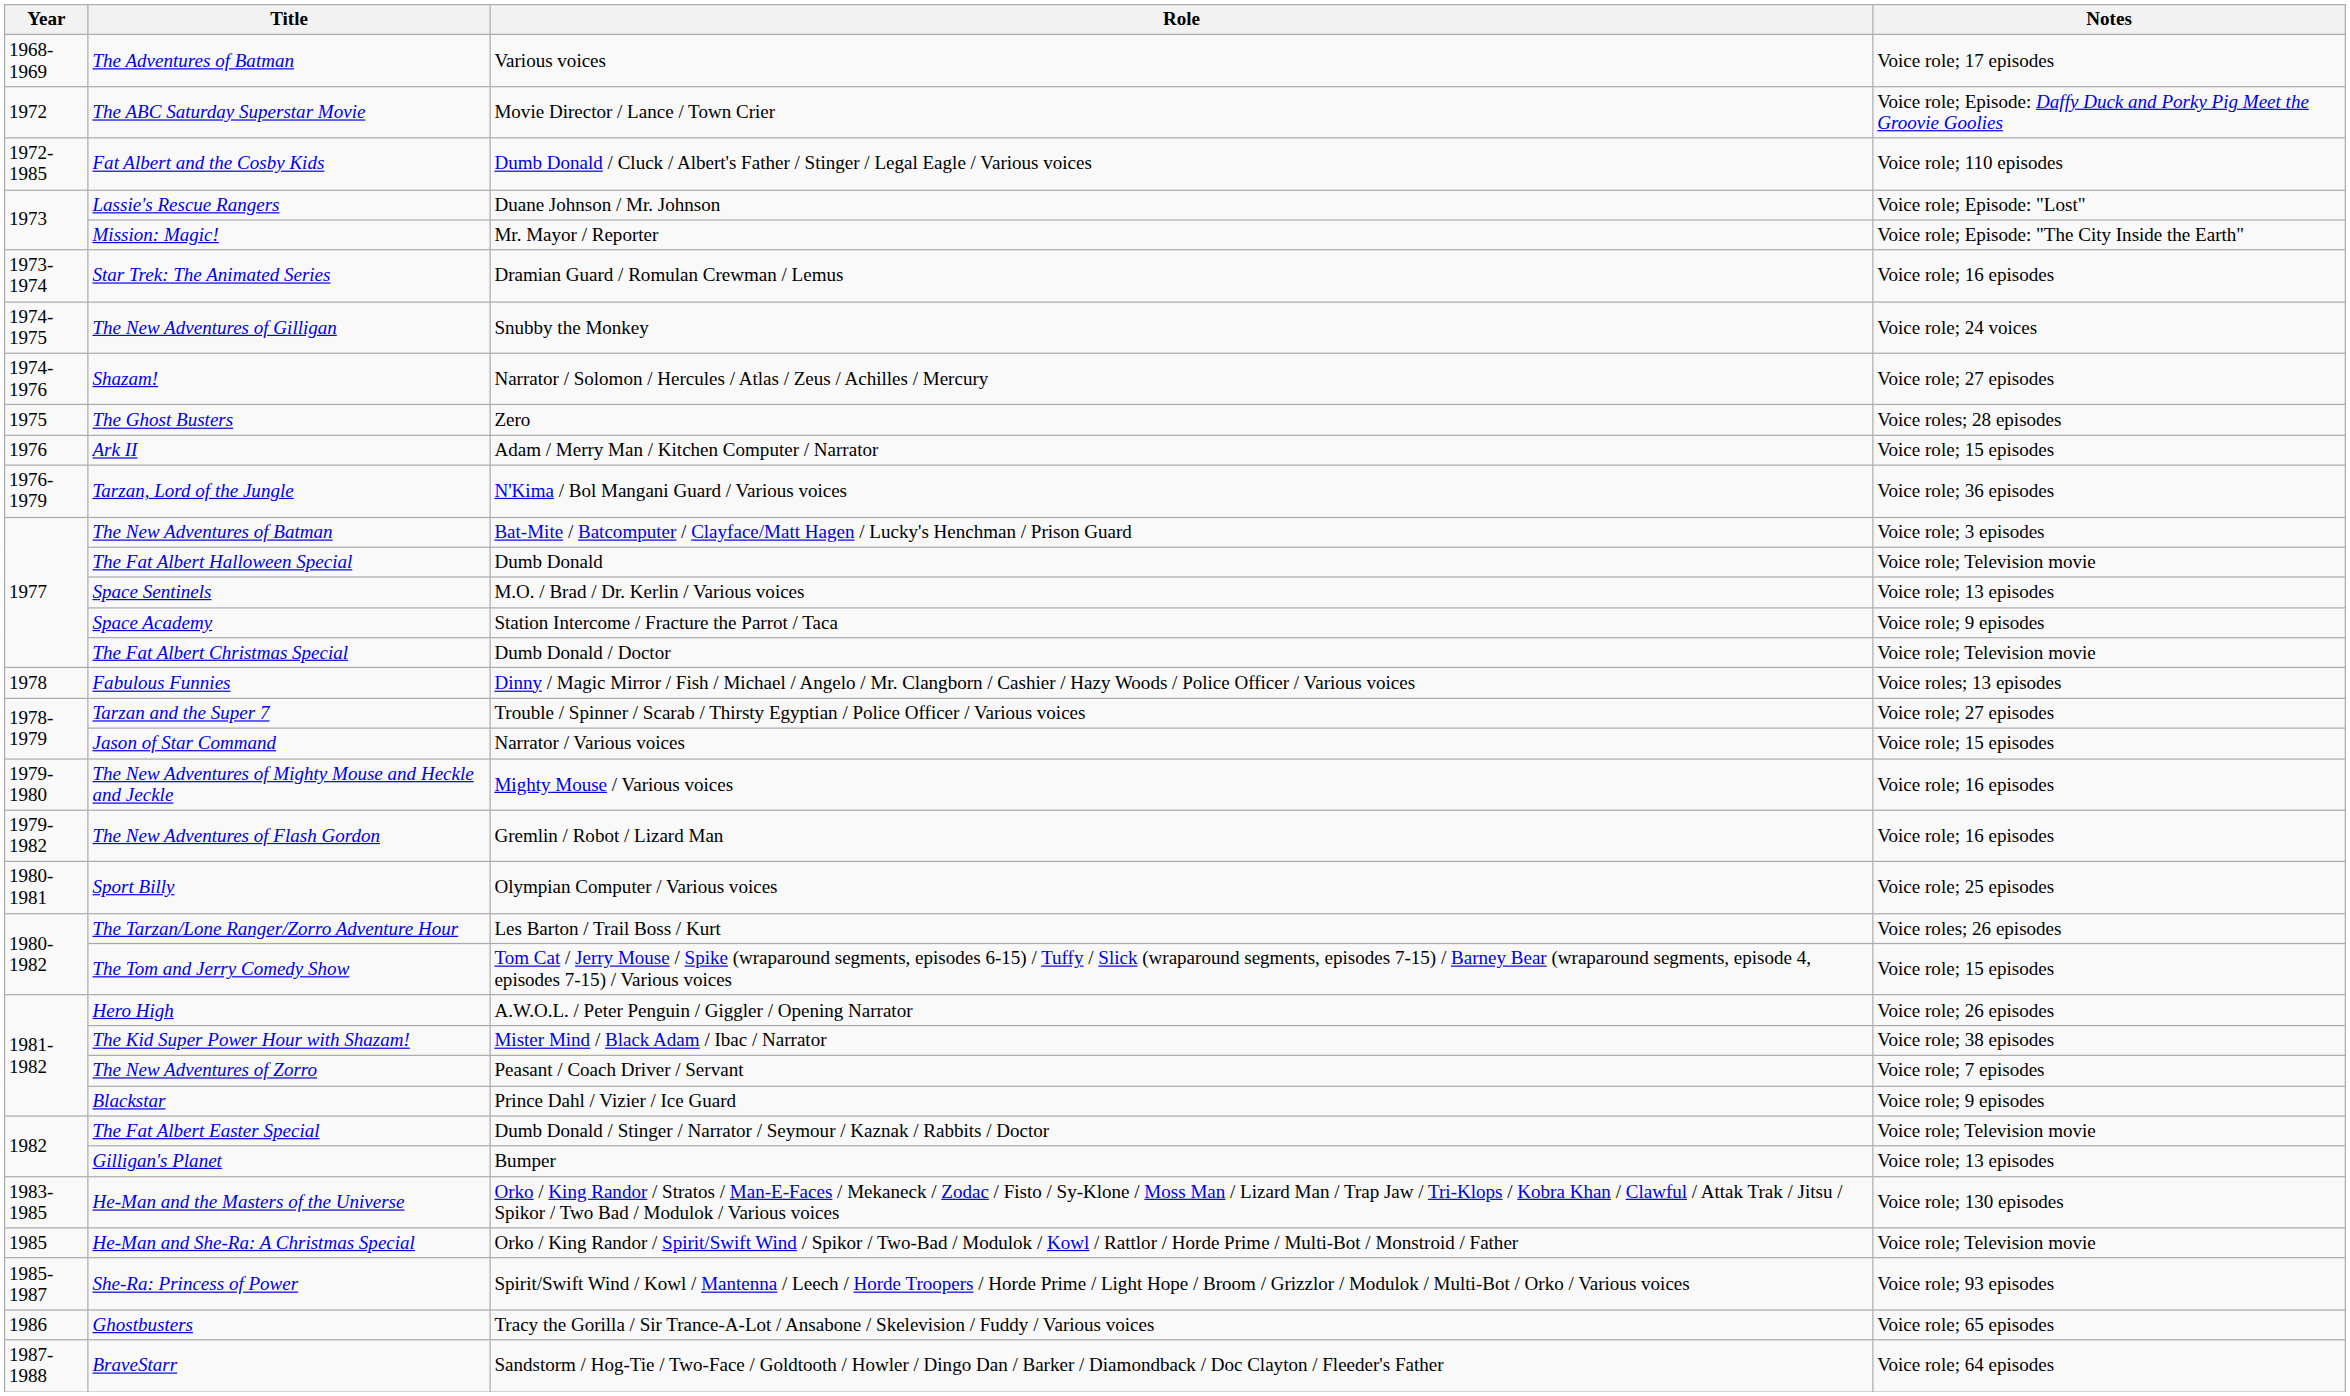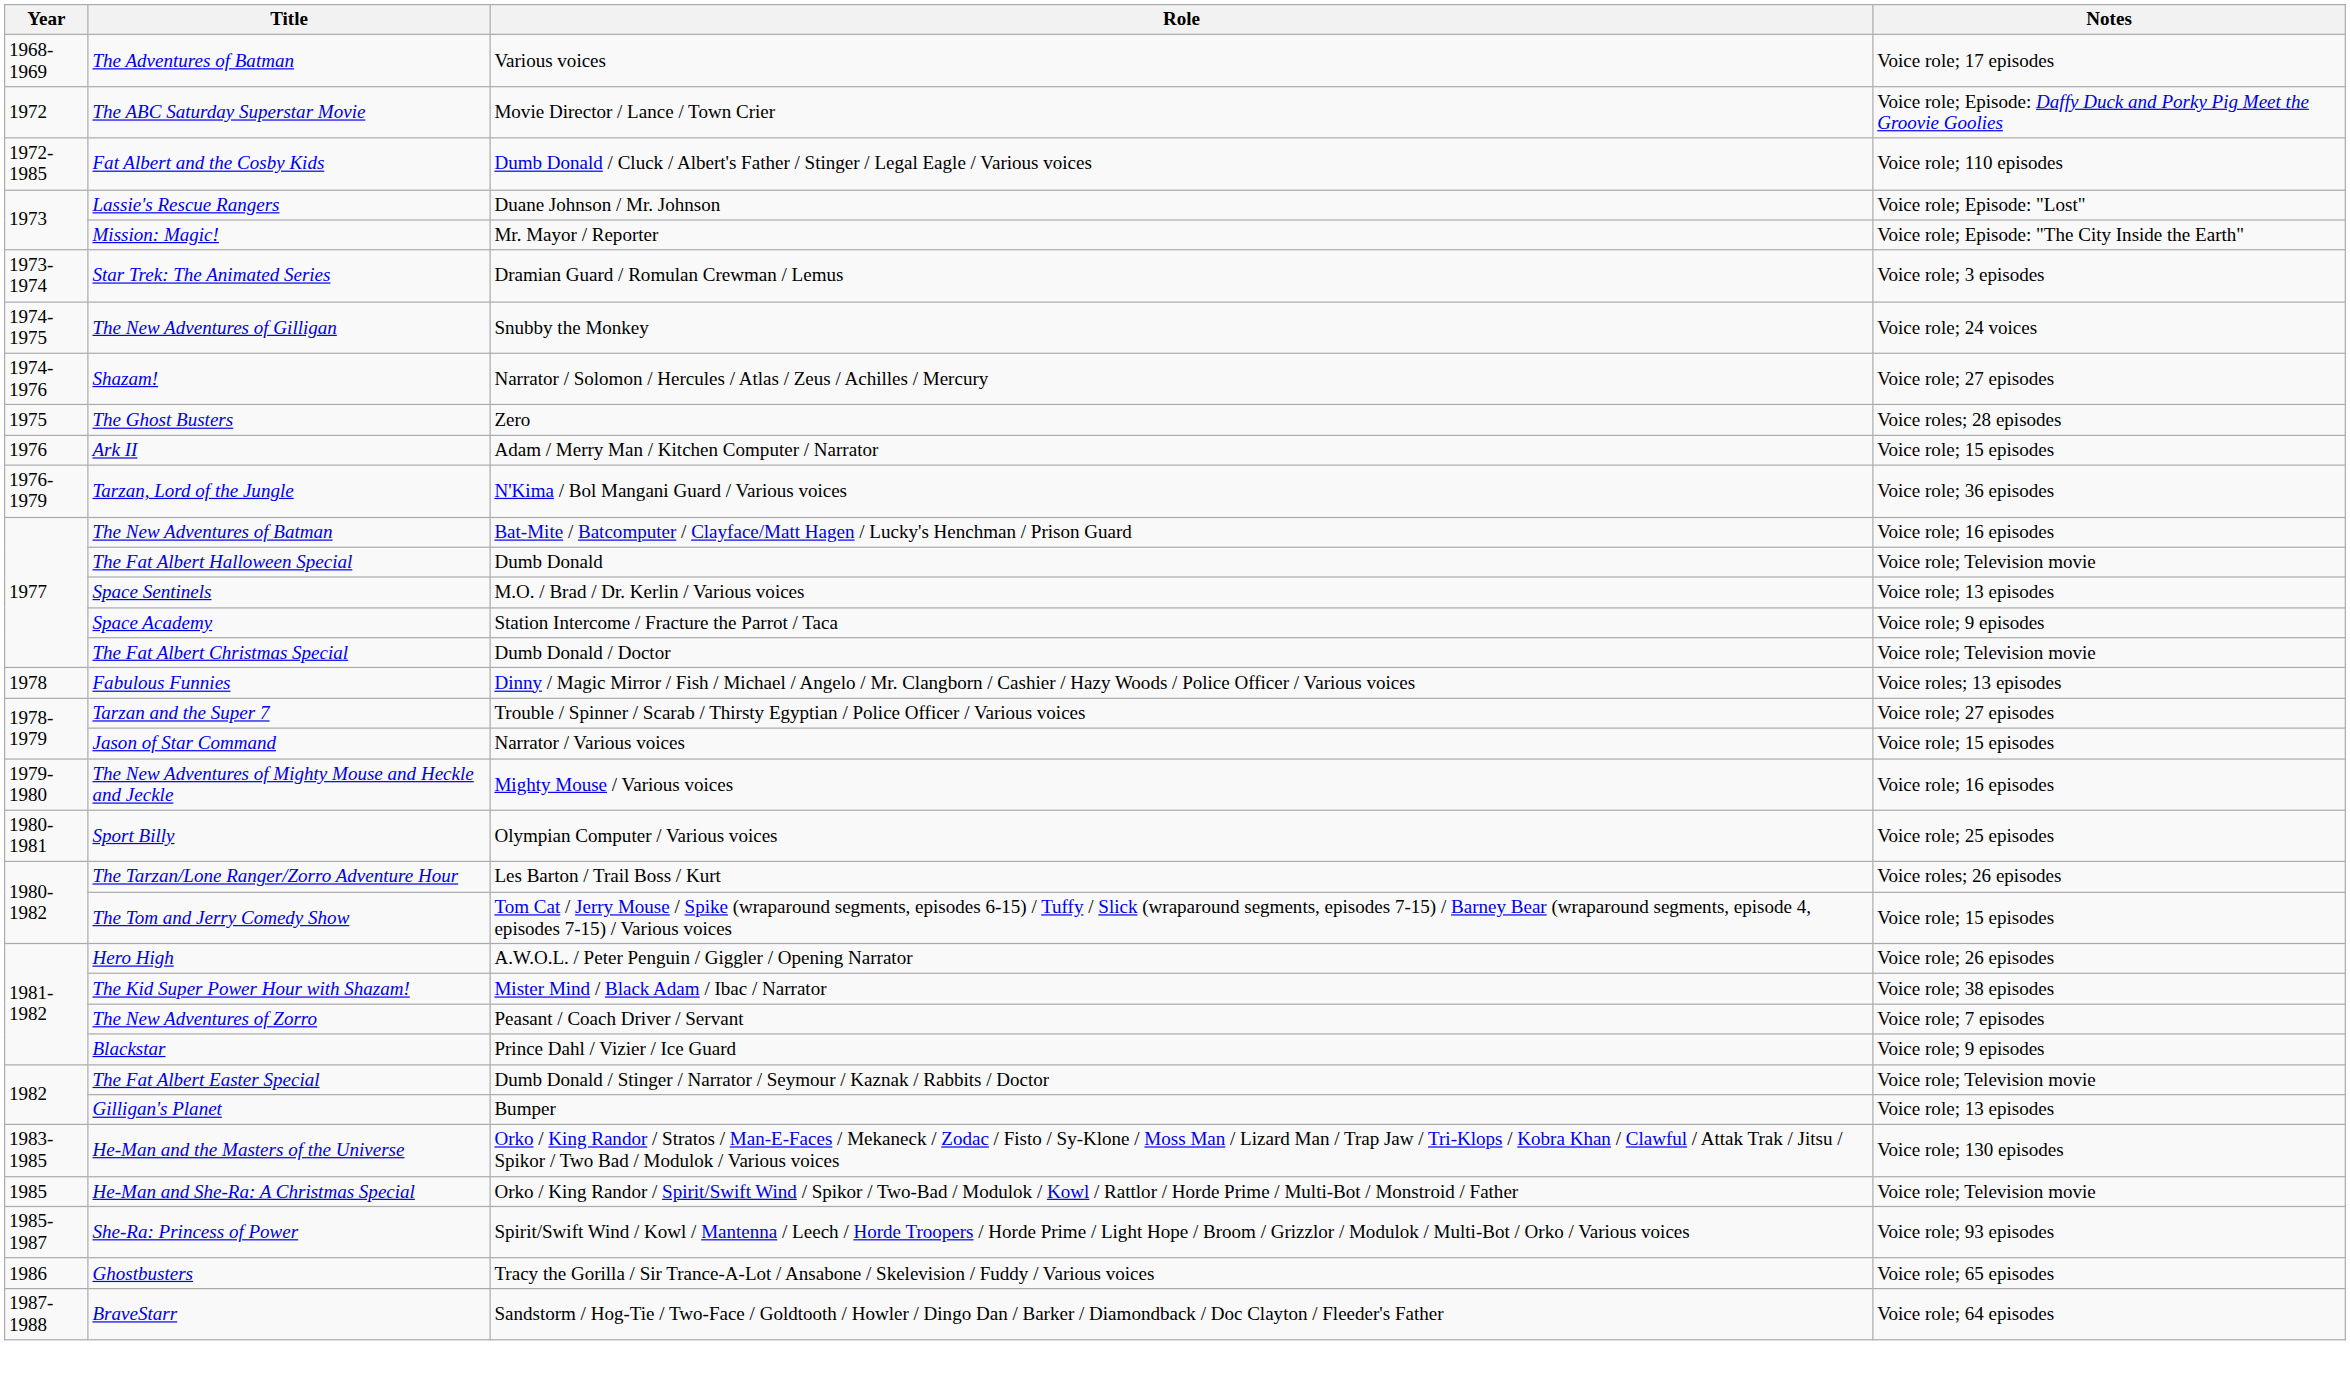 <table class="wikitable">
 <tr>
 <th>Year</th>
 <th>Title</th>
 <th>Role</th>
 <th>Notes</th>
 </tr>
 <tr>
 <td>1968-1969</td>
 <td><em><a href='#'>The Adventures of Batman</a></em></td>
 <td>Various voices</td>
 <td>Voice role; 17 episodes</td>
 </tr>
 <tr>
 <td>1972</td>
 <td><em><a href='#'>The ABC Saturday Superstar Movie</a></em></td>
 <td>Movie Director / Lance / Town Crier</td>
 <td>Voice role; Episode: <em><a href='#'>Daffy Duck and Porky Pig Meet the Groovie Goolies</a></em></td>
 </tr>
 <tr>
 <td>1972-1985</td>
 <td><em><a href='#'>Fat Albert and the Cosby Kids</a></em></td>
 <td><a href='#'>Dumb Donald</a> / Cluck / Albert's Father / Stinger / Legal Eagle / Various voices</td>
 <td>Voice role; 110 episodes</td>
 </tr>
 <tr>
 <td rowspan="2">1973</td>
 <td><em><a href='#'>Lassie's Rescue Rangers</a></em></td>
 <td>Duane Johnson / Mr. Johnson</td>
 <td>Voice role; Episode: "Lost"</td>
 </tr>
 <tr>
 <td><em><a href='#'>Mission: Magic!</a></em></td>
 <td>Mr. Mayor / Reporter</td>
 <td>Voice role; Episode: "The City Inside the Earth"</td>
 </tr>
 <tr>
 <td>1973-1974</td>
 <td><em><a href='#'>Star Trek: The Animated Series</a></em></td>
 <td>Dramian Guard / Romulan Crewman / Lemus</td>
-<td>Voice role; 16 episodes</td>
+<td>Voice role; 3 episodes</td>
 </tr>
 <tr>
 <td>1974-1975</td>
 <td><em><a href='#'>The New Adventures of Gilligan</a></em></td>
 <td>Snubby the Monkey</td>
 <td>Voice role; 24 voices</td>
 </tr>
 <tr>
 <td>1974-1976</td>
 <td><em><a href='#'>Shazam!</a></em></td>
 <td>Narrator / Solomon / Hercules / Atlas / Zeus / Achilles / Mercury</td>
 <td>Voice role; 27 episodes</td>
 </tr>
 <tr>
 <td>1975</td>
 <td><em><a href='#'>The Ghost Busters</a></em></td>
 <td>Zero</td>
 <td>Voice roles; 28 episodes</td>
 </tr>
 <tr>
 <td>1976</td>
 <td><em><a href='#'>Ark II</a></em></td>
 <td>Adam / Merry Man / Kitchen Computer / Narrator</td>
 <td>Voice role; 15 episodes</td>
 </tr>
 <tr>
 <td>1976-1979</td>
 <td><em><a href='#'>Tarzan, Lord of the Jungle</a></em></td>
 <td><a href='#'>N'Kima</a> / Bol Mangani Guard / Various voices</td>
 <td>Voice role; 36 episodes</td>
 </tr>
 <tr>
 <td rowspan="5">1977</td>
 <td><em><a href='#'>The New Adventures of Batman</a></em></td>
 <td><a href='#'>Bat-Mite</a> / <a href='#'>Batcomputer</a> / <a href='#'>Clayface/Matt Hagen</a> / Lucky's Henchman / Prison Guard</td>
-<td>Voice role; 3 episodes</td>
+<td>Voice role; 16 episodes</td>
 </tr>
 <tr>
 <td><em><a href='#'>The Fat Albert Halloween Special</a></em></td>
 <td>Dumb Donald</td>
 <td>Voice role; Television movie</td>
 </tr>
 <tr>
 <td><em><a href='#'>Space Sentinels</a></em></td>
 <td>M.O. / Brad / Dr. Kerlin / Various voices</td>
 <td>Voice role; 13 episodes</td>
 </tr>
 <tr>
 <td><em><a href='#'>Space Academy</a></em></td>
 <td>Station Intercome / Fracture the Parrot / Taca</td>
 <td>Voice role; 9 episodes</td>
 </tr>
 <tr>
 <td><em><a href='#'>The Fat Albert Christmas Special</a></em></td>
 <td>Dumb Donald / Doctor</td>
 <td>Voice role; Television movie</td>
 </tr>
 <tr>
 <td>1978</td>
 <td><em><a href='#'>Fabulous Funnies</a></em></td>
 <td><a href='#'>Dinny</a> / Magic Mirror / Fish / Michael / Angelo / Mr. Clangborn / Cashier / Hazy Woods / Police Officer / Various voices</td>
 <td>Voice roles; 13 episodes</td>
 </tr>
 <tr>
 <td rowspan="2">1978-1979</td>
 <td><em><a href='#'>Tarzan and the Super 7</a></em></td>
 <td>Trouble / Spinner / Scarab / Thirsty Egyptian / Police Officer / Various voices</td>
 <td>Voice role; 27 episodes</td>
 </tr>
 <tr>
 <td><em><a href='#'>Jason of Star Command</a></em></td>
 <td>Narrator / Various voices</td>
 <td>Voice role; 15 episodes</td>
 </tr>
 <tr>
 <td>1979-1980</td>
 <td><em><a href='#'>The New Adventures of Mighty Mouse and Heckle and Jeckle</a></em></td>
 <td><a href='#'>Mighty Mouse</a> / Various voices</td>
-<td>Voice role; 16 episodes</td>
-</tr>
-<tr>
-<td>1979-1982</td>
-<td><em><a href='#'>The New Adventures of Flash Gordon</a></em></td>
-<td>Gremlin / Robot / Lizard Man</td>
 <td>Voice role; 16 episodes</td>
 </tr>
 <tr>
 <td>1980-1981</td>
 <td><em><a href='#'>Sport Billy</a></em></td>
 <td>Olympian Computer / Various voices</td>
 <td>Voice role; 25 episodes</td>
 </tr>
 <tr>
 <td rowspan="2">1980-1982</td>
 <td><em><a href='#'>The Tarzan/Lone Ranger/Zorro Adventure Hour</a></em></td>
 <td>Les Barton / Trail Boss / Kurt</td>
 <td>Voice roles; 26 episodes</td>
 </tr>
 <tr>
 <td><em><a href='#'>The Tom and Jerry Comedy Show</a></em></td>
 <td><a href='#'>Tom Cat</a> / <a href='#'>Jerry Mouse</a> / <a href='#'>Spike</a> (wraparound segments, episodes 6-15) / <a href='#'>Tuffy</a> / <a href='#'>Slick</a> (wraparound segments, episodes 7-15) / <a href='#'>Barney Bear</a> (wraparound segments, episode 4, episodes 7-15) / Various voices</td>
 <td>Voice role; 15 episodes</td>
 </tr>
 <tr>
 <td rowspan="4">1981-1982</td>
 <td><em><a href='#'>Hero High</a></em></td>
 <td>A.W.O.L. / Peter Penguin / Giggler / Opening Narrator</td>
 <td>Voice role; 26 episodes</td>
 </tr>
 <tr>
 <td><em><a href='#'>The Kid Super Power Hour with Shazam!</a></em></td>
 <td><a href='#'>Mister Mind</a> / <a href='#'>Black Adam</a> / Ibac / Narrator</td>
 <td>Voice role; 38 episodes</td>
 </tr>
 <tr>
 <td><em><a href='#'>The New Adventures of Zorro</a></em></td>
 <td>Peasant / Coach Driver / Servant</td>
 <td>Voice role; 7 episodes</td>
 </tr>
 <tr>
 <td><em><a href='#'>Blackstar</a></em></td>
 <td>Prince Dahl / Vizier / Ice Guard</td>
 <td>Voice role; 9 episodes</td>
 </tr>
 <tr>
 <td rowspan="2">1982</td>
 <td><em><a href='#'>The Fat Albert Easter Special</a></em></td>
 <td>Dumb Donald / Stinger / Narrator / Seymour / Kaznak / Rabbits / Doctor</td>
 <td>Voice role; Television movie</td>
 </tr>
 <tr>
 <td><em><a href='#'>Gilligan's Planet</a></em></td>
 <td>Bumper</td>
 <td>Voice role; 13 episodes</td>
 </tr>
 <tr>
 <td>1983-1985</td>
 <td><em><a href='#'>He-Man and the Masters of the Universe</a></em></td>
 <td><a href='#'>Orko</a> / <a href='#'>King Randor</a> / Stratos / <a href='#'>Man-E-Faces</a> / Mekaneck / <a href='#'>Zodac</a> / Fisto / Sy-Klone / <a href='#'>Moss Man</a> / Lizard Man / Trap Jaw / <a href='#'>Tri-Klops</a> / <a href='#'>Kobra Khan</a> / <a href='#'>Clawful</a> / Attak Trak / Jitsu / Spikor / Two Bad / Modulok / Various voices</td>
 <td>Voice role; 130 episodes</td>
 </tr>
 <tr>
 <td>1985</td>
 <td><em><a href='#'>He-Man and She-Ra: A Christmas Special</a></em></td>
 <td>Orko / King Randor / <a href='#'>Spirit/Swift Wind</a> / Spikor / Two-Bad / Modulok / <a href='#'>Kowl</a> / Rattlor / Horde Prime / Multi-Bot / Monstroid / Father</td>
 <td>Voice role; Television movie</td>
 </tr>
 <tr>
 <td>1985-1987</td>
 <td><em><a href='#'>She-Ra: Princess of Power</a></em></td>
 <td>Spirit/Swift Wind / Kowl / <a href='#'>Mantenna</a> / Leech / <a href='#'>Horde Troopers</a> / Horde Prime / Light Hope / Broom / Grizzlor / Modulok / Multi-Bot / Orko / Various voices</td>
 <td>Voice role; 93 episodes</td>
 </tr>
 <tr>
 <td>1986</td>
 <td><em><a href='#'>Ghostbusters</a></em></td>
 <td>Tracy the Gorilla / Sir Trance-A-Lot / Ansabone / Skelevision / Fuddy / Various voices</td>
 <td>Voice role; 65 episodes</td>
 </tr>
 <tr>
 <td>1987-1988</td>
 <td><em><a href='#'>BraveStarr</a></em></td>
 <td>Sandstorm / Hog-Tie / Two-Face / Goldtooth / Howler / Dingo Dan / Barker / Diamondback / Doc Clayton / Fleeder's Father</td>
 <td>Voice role; 64 episodes</td>
 </tr>
 </table>
